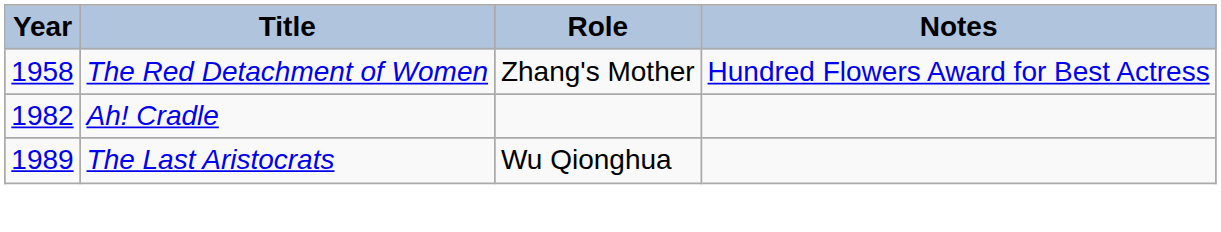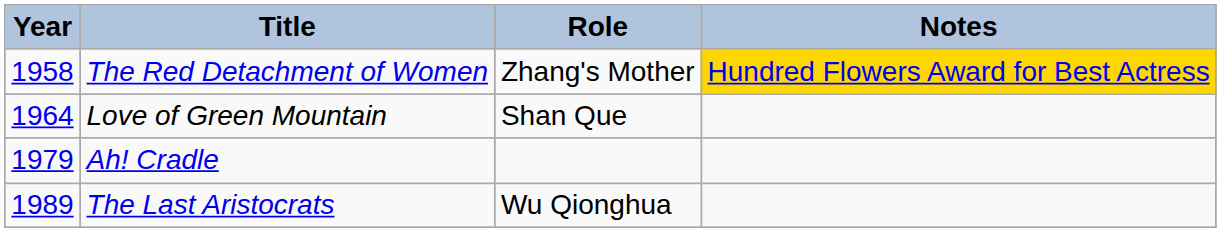 <table class="wikitable">
 <tr>
 <th style="background:#B0C4DE;">Year</th>
 <th style="background:#B0C4DE;">Title</th>
 <th style="background:#B0C4DE;">Role</th>
 <th style="background:#B0C4DE;">Notes</th>
 </tr>
 <tr>
 <td><a href='#'>1958</a></td>
 <td><em><a href='#'>The Red Detachment of Women</a></em></td>
 <td>Zhang's Mother</td>
-<td><a href='#'>Hundred Flowers Award for Best Actress</a></td>
+<td style="background: gold;"><a href='#'>Hundred Flowers Award for Best Actress</a></td>
 </tr>
 <tr>
-<td><a href='#'>1982</a></td>
+<td><a href='#'>1964</a></td>
+<td><em>Love of Green Mountain</em></td>
+<td>Shan Que</td>
+<td></td>
+</tr>
+<tr>
+<td><a href='#'>1979</a></td>
 <td><em><a href='#'>Ah! Cradle</a></em></td>
 <td></td>
 <td></td>
 </tr>
 <tr>
 <td><a href='#'>1989</a></td>
 <td><em><a href='#'>The Last Aristocrats</a></em></td>
 <td>Wu Qionghua</td>
 <td></td>
 </tr>
 </table>
